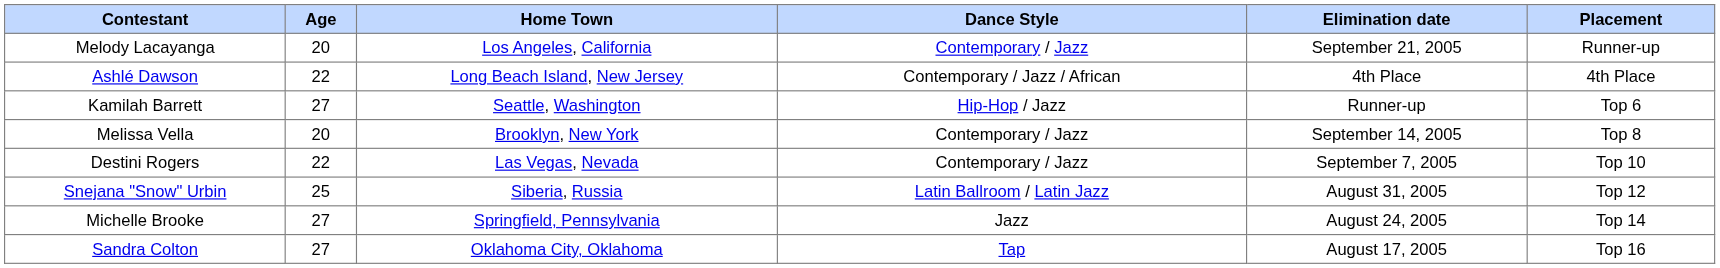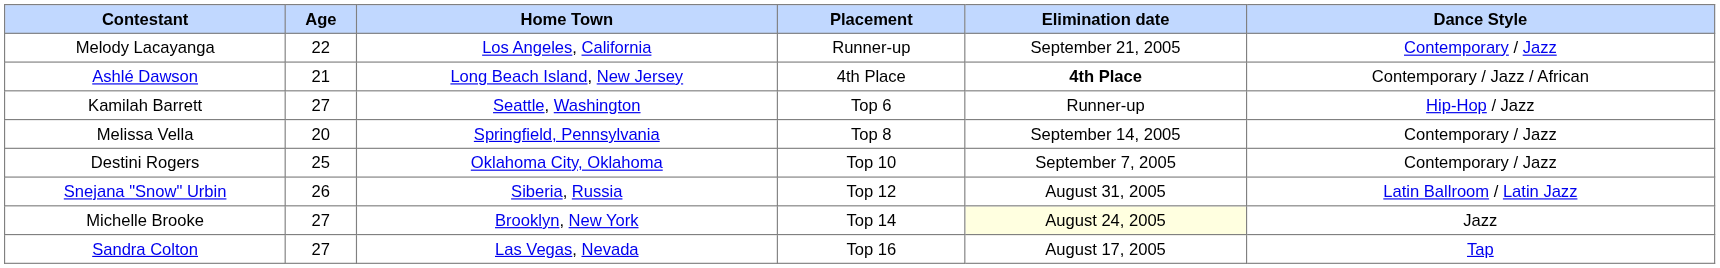 <table border="1" cellpadding="4" cellspacing="0"  style="text-align:center; font-size:90%; border-collapse:collapse; width:75%;">
 <tr style="background:#C1D8FF;">
 <th width=12%>Contestant</th>
 <th style="width:3%; text-align:center;">Age</th>
 <th width=18%>Home Town</th>
+<th width=8%>Placement</th>
+<th width=12%>Elimination date</th>
 <th width=20%>Dance Style</th>
-<th width=12%>Elimination date</th>
-<th width=8%>Placement</th>
 </tr>
 <tr>
 <td>Melody Lacayanga</td>
-<td>20</td>
+<td>22</td>
 <td><a href='#'>Los Angeles</a>, <a href='#'>California</a></td>
+<td>Runner-up</td>
+<td>September 21, 2005</td>
 <td><a href='#'>Contemporary</a> / <a href='#'>Jazz</a></td>
-<td>September 21, 2005</td>
-<td>Runner-up</td>
 </tr>
 <tr>
 <td><a href='#'>Ashlé Dawson</a></td>
-<td>22</td>
+<td>21</td>
 <td><a href='#'>Long Beach Island</a>, <a href='#'>New Jersey</a></td>
+<td>4th Place</td>
+<td><strong>4th Place</strong></td>
 <td>Contemporary / Jazz / African</td>
-<td>4th Place</td>
-<td>4th Place</td>
 </tr>
 <tr>
 <td>Kamilah Barrett</td>
 <td>27</td>
 <td><a href='#'>Seattle</a>, <a href='#'>Washington</a></td>
+<td>Top 6</td>
+<td>Runner-up</td>
 <td><a href='#'>Hip-Hop</a> / Jazz</td>
-<td>Runner-up</td>
-<td>Top 6</td>
 </tr>
 <tr>
 <td>Melissa Vella</td>
 <td>20</td>
-<td><a href='#'>Brooklyn</a>, <a href='#'>New York</a></td>
+<td><a href='#'>Springfield, Pennsylvania</a></td>
+<td>Top 8</td>
+<td>September 14, 2005</td>
 <td>Contemporary / Jazz</td>
-<td>September 14, 2005</td>
-<td>Top 8</td>
 </tr>
 <tr>
 <td>Destini Rogers</td>
-<td>22</td>
-<td><a href='#'>Las Vegas</a>, <a href='#'>Nevada</a></td>
+<td>25</td>
+<td><a href='#'>Oklahoma City, Oklahoma</a></td>
+<td>Top 10</td>
+<td>September 7, 2005</td>
 <td>Contemporary / Jazz</td>
-<td>September 7, 2005</td>
-<td>Top 10</td>
 </tr>
 <tr>
 <td><a href='#'>Snejana "Snow" Urbin</a></td>
-<td>25</td>
+<td>26</td>
 <td><a href='#'>Siberia</a>, <a href='#'>Russia</a></td>
+<td>Top 12</td>
+<td>August 31, 2005</td>
 <td><a href='#'>Latin Ballroom</a> / <a href='#'>Latin Jazz</a></td>
-<td>August 31, 2005</td>
-<td>Top 12</td>
 </tr>
 <tr>
 <td>Michelle Brooke</td>
 <td>27</td>
-<td><a href='#'>Springfield, Pennsylvania</a></td>
+<td><a href='#'>Brooklyn</a>, <a href='#'>New York</a></td>
+<td>Top 14</td>
+<td style="background: lightyellow;">August 24, 2005</td>
 <td>Jazz</td>
-<td>August 24, 2005</td>
-<td>Top 14</td>
 </tr>
 <tr>
 <td><a href='#'>Sandra Colton</a></td>
 <td>27</td>
-<td><a href='#'>Oklahoma City, Oklahoma</a></td>
+<td><a href='#'>Las Vegas</a>, <a href='#'>Nevada</a></td>
+<td>Top 16</td>
+<td>August 17, 2005</td>
 <td><a href='#'>Tap</a></td>
-<td>August 17, 2005</td>
-<td>Top 16</td>
 </tr>
 </table>
